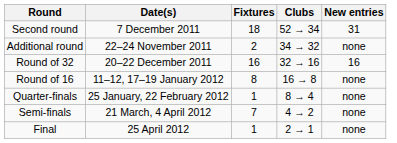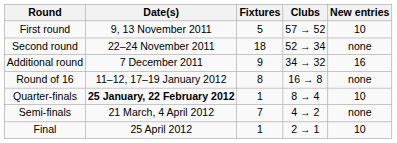 <table class="wikitable" style="text-align:center">
 <tr>
 <th>Round</th>
 <th>Date(s)</th>
 <th>Fixtures</th>
 <th>Clubs</th>
 <th>New entries</th>
 </tr>
 <tr>
+<td>First round</td>
+<td>9, 13 November 2011</td>
+<td>5</td>
+<td>57 → 52</td>
+<td>10</td>
+</tr>
+<tr>
 <td>Second round</td>
-<td>7 December 2011</td>
+<td>22–24 November 2011</td>
 <td>18</td>
 <td>52 → 34</td>
-<td>31</td>
+<td>none</td>
 </tr>
 <tr>
 <td>Additional round</td>
-<td>22–24 November 2011</td>
-<td>2</td>
+<td>7 December 2011</td>
+<td>9</td>
 <td>34 → 32</td>
-<td>none</td>
-</tr>
-<tr>
-<td>Round of 32</td>
-<td>20–22 December 2011</td>
-<td>16</td>
-<td>32 → 16</td>
 <td>16</td>
 </tr>
 <tr>
 <td>Round of 16</td>
 <td>11–12, 17–19 January 2012</td>
 <td>8</td>
 <td>16 → 8</td>
 <td>none</td>
 </tr>
 <tr>
 <td>Quarter-finals</td>
-<td>25 January, 22 February 2012</td>
+<td><strong>25 January, 22 February 2012</strong></td>
 <td>1</td>
 <td>8 → 4</td>
-<td>none</td>
+<td>10</td>
 </tr>
 <tr>
 <td>Semi-finals</td>
 <td>21 March, 4 April 2012</td>
 <td>7</td>
 <td>4 → 2</td>
 <td>none</td>
 </tr>
 <tr>
 <td>Final</td>
 <td>25 April 2012</td>
 <td>1</td>
 <td>2 → 1</td>
-<td>none</td>
+<td>10</td>
 </tr>
 </table>
